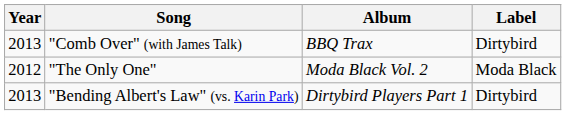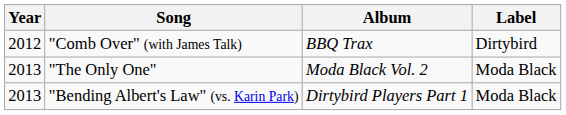 <table class="wikitable">
 <tr>
 <th>Year</th>
 <th>Song</th>
 <th>Album</th>
 <th>Label</th>
 </tr>
 <tr>
-<td>2013</td>
+<td>2012</td>
 <td>"Comb Over" <small>(with James Talk)</small></td>
 <td><em>BBQ Trax</em></td>
 <td>Dirtybird</td>
 </tr>
 <tr>
-<td>2012</td>
+<td>2013</td>
 <td>"The Only One"</td>
 <td><em>Moda Black Vol. 2</em></td>
 <td>Moda Black</td>
 </tr>
 <tr>
 <td>2013</td>
 <td>"Bending Albert's Law" <small>(vs. <a href='#'>Karin Park</a>)</small></td>
 <td><em>Dirtybird Players Part 1</em></td>
-<td>Dirtybird</td>
+<td>Moda Black</td>
 </tr>
 </table>
